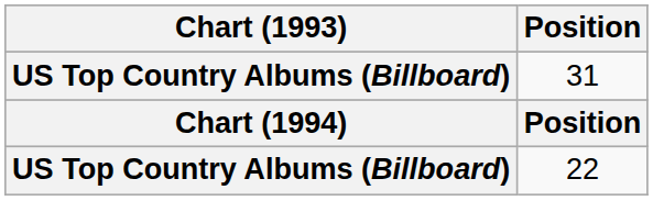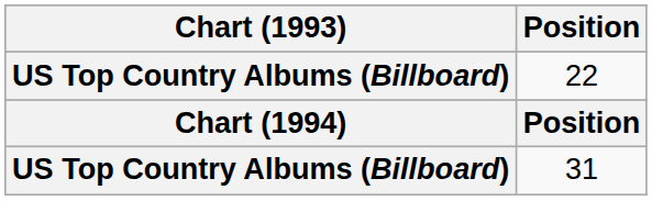 <table class="wikitable plainrowheaders" style="text-align:center">
 <tr>
 <th scope="col">Chart (1993)</th>
 <th scope="col">Position</th>
 </tr>
 <tr>
 <th scope="row">US Top Country Albums (<em>Billboard</em>)</th>
-<td>31</td>
+<td>22</td>
 </tr>
 <tr>
 <th scope="col">Chart (1994)</th>
 <th scope="col">Position</th>
 </tr>
 <tr>
 <th scope="row">US Top Country Albums (<em>Billboard</em>)</th>
-<td>22</td>
+<td>31</td>
 </tr>
 </table>
